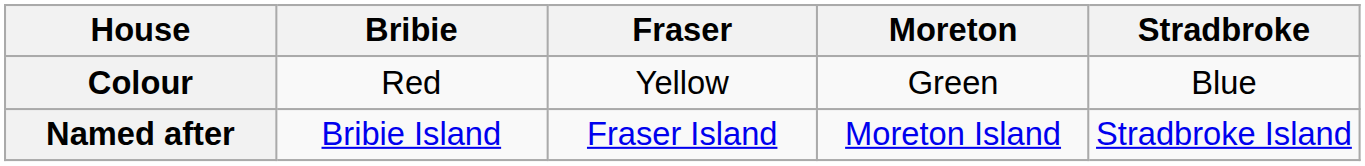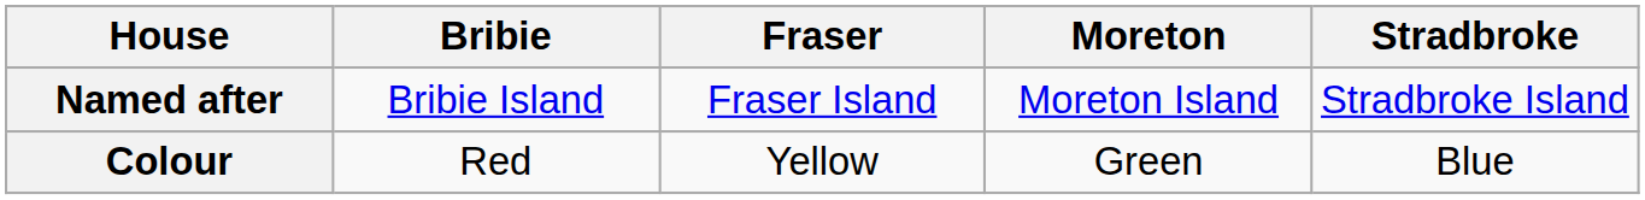 <table class="wikitable" style="text-align:center">
 <tr>
 <th width=20%>House</th>
 <th width=20%>Bribie</th>
 <th width=20%>Fraser</th>
 <th width=20%>Moreton</th>
 <th width=20%>Stradbroke</th>
 </tr>
 <tr>
+<th>Named after</th>
+<td><a href='#'>Bribie Island</a></td>
+<td><a href='#'>Fraser Island</a></td>
+<td><a href='#'>Moreton Island</a></td>
+<td><a href='#'>Stradbroke Island</a></td>
+</tr>
+<tr>
 <th>Colour</th>
 <td>Red</td>
 <td>Yellow</td>
 <td>Green</td>
 <td>Blue</td>
 </tr>
-<tr>
-<th>Named after</th>
-<td><a href='#'>Bribie Island</a></td>
-<td><a href='#'>Fraser Island</a></td>
-<td><a href='#'>Moreton Island</a></td>
-<td><a href='#'>Stradbroke Island</a></td>
-</tr>
 </table>
